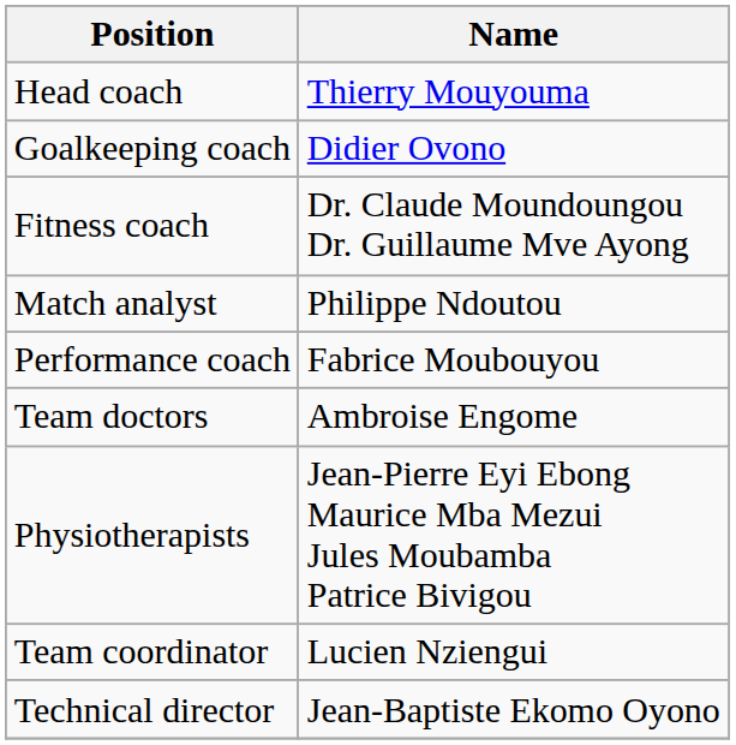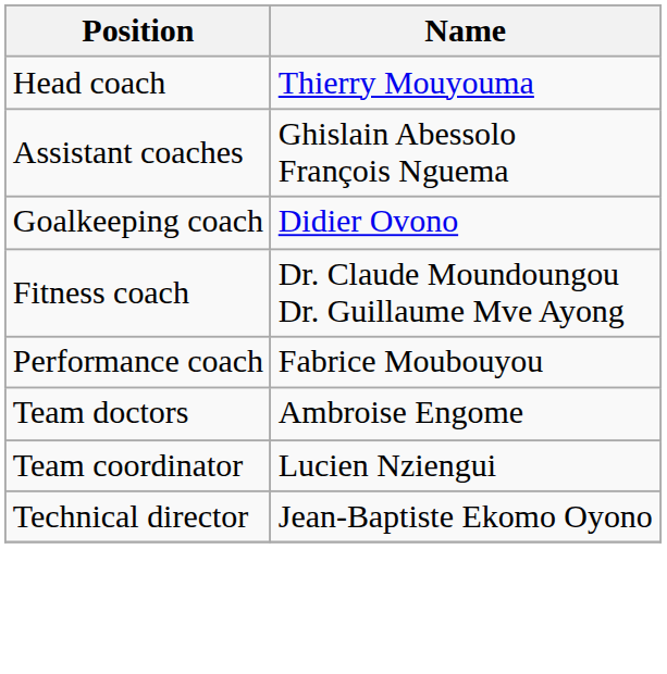 <table class="wikitable">
 <tr>
 <th>Position</th>
 <th>Name</th>
 </tr>
 <tr>
 <td>Head coach</td>
 <td> <a href='#'>Thierry Mouyouma</a></td>
 </tr>
 <tr>
+<td>Assistant coaches</td>
+<td> Ghislain Abessolo<br> François Nguema</td>
+</tr>
+<tr>
 <td>Goalkeeping coach</td>
 <td> <a href='#'>Didier Ovono</a></td>
 </tr>
 <tr>
 <td>Fitness coach</td>
 <td> Dr. Claude Moundoungou<br> Dr. Guillaume Mve Ayong</td>
 </tr>
 <tr>
-<td>Match analyst</td>
-<td> Philippe Ndoutou</td>
-</tr>
-<tr>
 <td>Performance coach</td>
 <td> Fabrice Moubouyou</td>
 </tr>
 <tr>
 <td>Team doctors</td>
 <td> Ambroise Engome</td>
-</tr>
-<tr>
-<td>Physiotherapists</td>
-<td> Jean-Pierre Eyi Ebong<br> Maurice Mba Mezui<br> Jules Moubamba<br> Patrice Bivigou</td>
 </tr>
 <tr>
 <td>Team coordinator</td>
 <td> Lucien Nziengui</td>
 </tr>
 <tr>
 <td>Technical director</td>
 <td> Jean-Baptiste Ekomo Oyono</td>
 </tr>
 <tr>
 </tr>
 </table>
